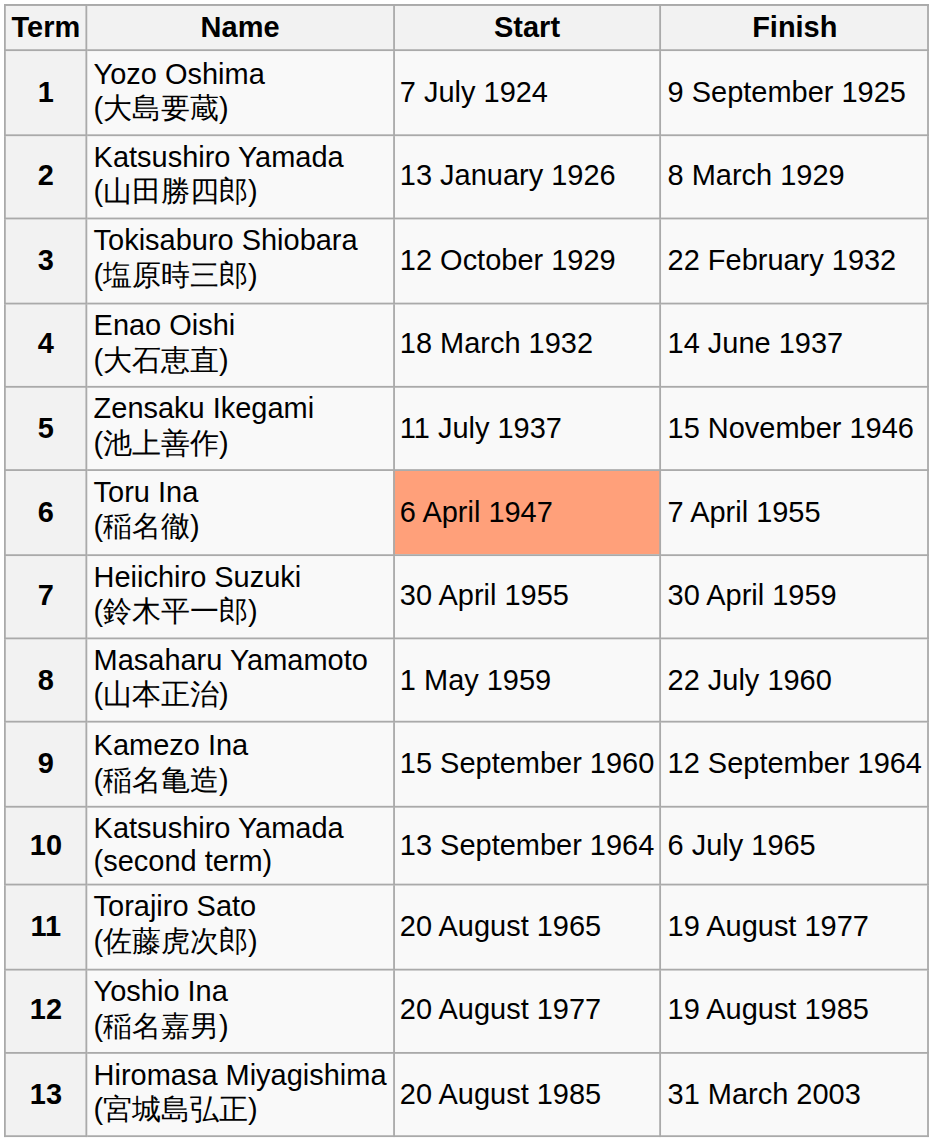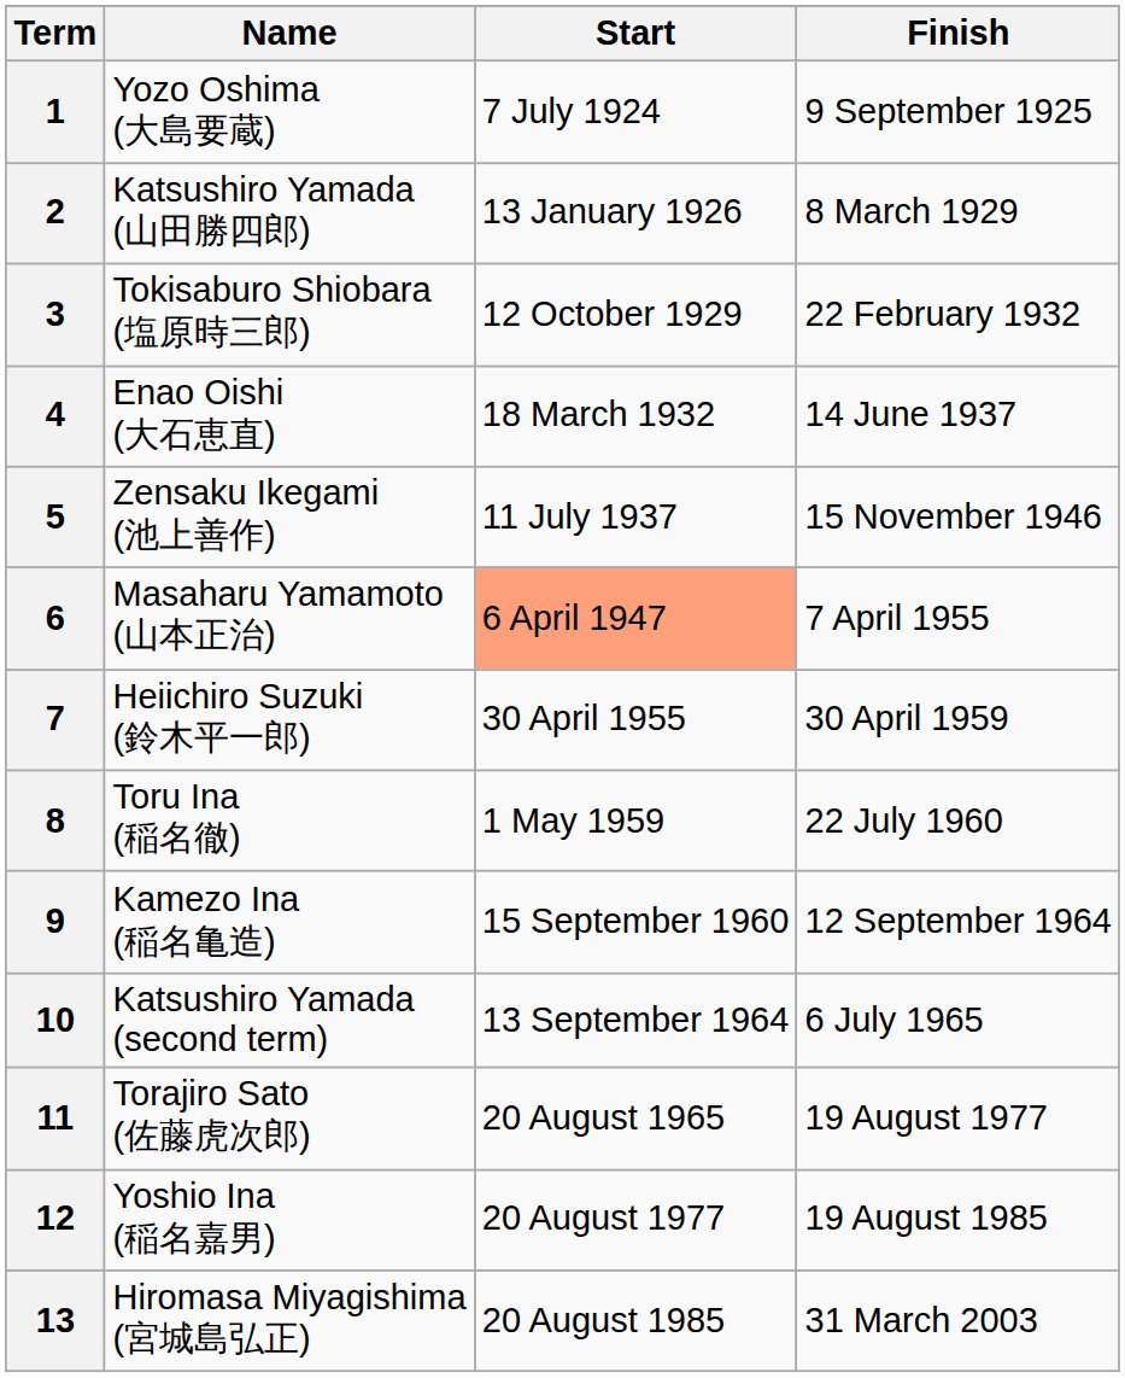 <table class="wikitable">
 <tr>
 </tr>
 <tr>
 <th scope="col">Term</th>
 <th scope="col">Name</th>
 <th scope="col">Start</th>
 <th scope="col">Finish</th>
 </tr>
 <tr>
 <th scope="row">1</th>
 <td>Yozo Oshima<br>(大島要蔵)</td>
 <td>7 July 1924</td>
 <td>9 September 1925</td>
 </tr>
 <tr>
 <th scope="row">2</th>
 <td>Katsushiro Yamada<br>(山田勝四郎)</td>
 <td>13 January 1926</td>
 <td>8 March 1929</td>
 </tr>
 <tr>
 <th scope="row">3</th>
 <td>Tokisaburo Shiobara<br>(塩原時三郎)</td>
 <td>12 October 1929</td>
 <td>22 February 1932</td>
 </tr>
 <tr>
 <th scope="row">4</th>
 <td>Enao Oishi<br>(大石恵直)</td>
 <td>18 March 1932</td>
 <td>14 June 1937</td>
 </tr>
 <tr>
 <th scope="row">5</th>
 <td>Zensaku Ikegami<br>(池上善作)</td>
 <td>11 July 1937</td>
 <td>15 November 1946</td>
 </tr>
 <tr>
 <th scope="row">6</th>
-<td>Toru Ina<br>(稲名徹)</td>
+<td>Masaharu Yamamoto<br>(山本正治)</td>
 <td style="background: lightsalmon;">6 April 1947</td>
 <td>7 April 1955</td>
 </tr>
 <tr>
 <th scope="row">7</th>
 <td>Heiichiro Suzuki<br>(鈴木平一郎)</td>
 <td>30 April 1955</td>
 <td>30 April 1959</td>
 </tr>
 <tr>
 <th scope="row">8</th>
-<td>Masaharu Yamamoto<br>(山本正治)</td>
+<td>Toru Ina<br>(稲名徹)</td>
 <td>1 May 1959</td>
 <td>22 July 1960</td>
 </tr>
 <tr>
 <th scope="row">9</th>
 <td>Kamezo Ina<br>(稲名亀造)</td>
 <td>15 September 1960</td>
 <td>12 September 1964</td>
 </tr>
 <tr>
 <th scope="row">10</th>
 <td>Katsushiro Yamada<br>(second term)</td>
 <td>13 September 1964</td>
 <td>6 July 1965</td>
 </tr>
 <tr>
 <th scope="row">11</th>
 <td>Torajiro Sato<br>(佐藤虎次郎)</td>
 <td>20 August 1965</td>
 <td>19 August 1977</td>
 </tr>
 <tr>
 <th scope="row">12</th>
 <td>Yoshio Ina<br>(稲名嘉男)</td>
 <td>20 August 1977</td>
 <td>19 August 1985</td>
 </tr>
 <tr>
 <th scope="row">13</th>
 <td>Hiromasa Miyagishima<br>(宮城島弘正)</td>
 <td>20 August 1985</td>
 <td>31 March 2003</td>
 </tr>
 </table>
